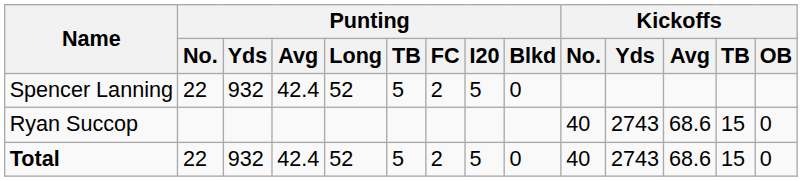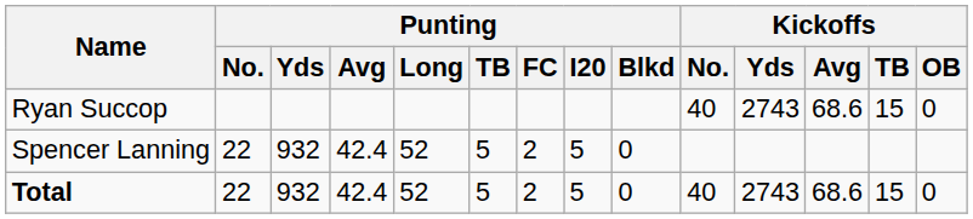 <table class="wikitable" style="white-space:nowrap;">
 <tr>
 <th rowspan="2">Name</th>
 <th colspan="8">Punting</th>
 <th colspan="5">Kickoffs</th>
 </tr>
 <tr>
 <th>No.</th>
 <th>Yds</th>
 <th>Avg</th>
 <th>Long</th>
 <th>TB</th>
 <th>FC</th>
 <th>I20</th>
 <th>Blkd</th>
 <th>No.</th>
 <th>Yds</th>
 <th>Avg</th>
 <th>TB</th>
 <th>OB</th>
 </tr>
 <tr>
+<td>Ryan Succop</td>
+<td></td>
+<td></td>
+<td></td>
+<td></td>
+<td></td>
+<td></td>
+<td></td>
+<td></td>
+<td>40</td>
+<td>2743</td>
+<td>68.6</td>
+<td>15</td>
+<td>0</td>
+</tr>
+<tr>
 <td>Spencer Lanning</td>
 <td>22</td>
 <td>932</td>
 <td>42.4</td>
 <td>52</td>
 <td>5</td>
 <td>2</td>
 <td>5</td>
 <td>0</td>
 <td></td>
 <td></td>
 <td></td>
 <td></td>
 <td></td>
-</tr>
-<tr>
-<td>Ryan Succop</td>
-<td></td>
-<td></td>
-<td></td>
-<td></td>
-<td></td>
-<td></td>
-<td></td>
-<td></td>
-<td>40</td>
-<td>2743</td>
-<td>68.6</td>
-<td>15</td>
-<td>0</td>
 </tr>
 <tr>
 <td><strong>Total</strong></td>
 <td>22</td>
 <td>932</td>
 <td>42.4</td>
 <td>52</td>
 <td>5</td>
 <td>2</td>
 <td>5</td>
 <td>0</td>
 <td>40</td>
 <td>2743</td>
 <td>68.6</td>
 <td>15</td>
 <td>0</td>
 </tr>
 </table>
